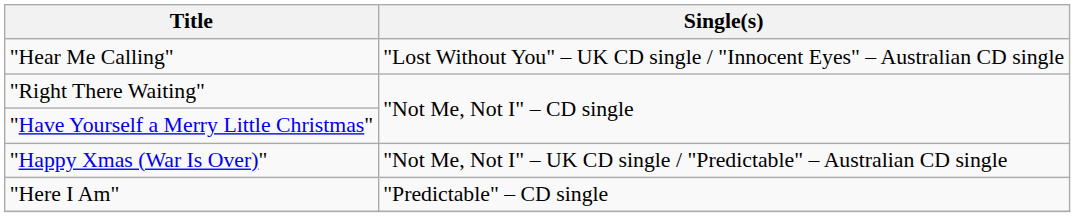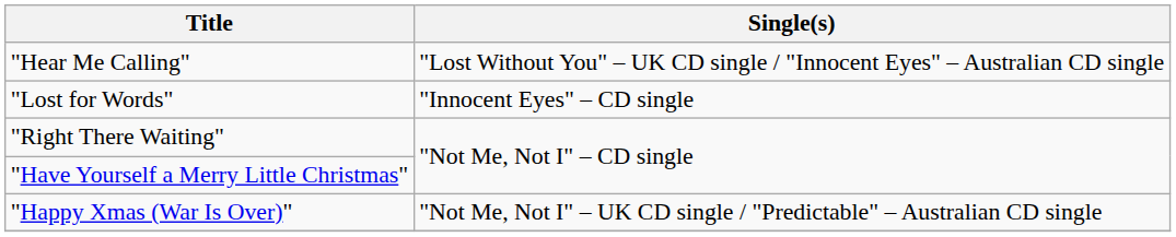 <table class="wikitable">
 <tr>
 <th>Title</th>
 <th>Single(s)</th>
 </tr>
 <tr>
 <td>"Hear Me Calling"</td>
 <td>"Lost Without You" – UK CD single / "Innocent Eyes" – Australian CD single</td>
+</tr>
+<tr>
+<td>"Lost for Words"</td>
+<td>"Innocent Eyes" – CD single</td>
 </tr>
 <tr>
 <td>"Right There Waiting"</td>
 <td rowspan="2">"Not Me, Not I" – CD single</td>
 </tr>
 <tr>
 <td>"<a href='#'>Have Yourself a Merry Little Christmas</a>"</td>
 </tr>
 <tr>
 <td>"<a href='#'>Happy Xmas (War Is Over)</a>"</td>
 <td>"Not Me, Not I" – UK CD single / "Predictable" – Australian CD single</td>
 </tr>
 <tr>
-<td>"Here I Am" </td>
-<td>"Predictable" – CD single</td>
-</tr>
-<tr>
 </tr>
 </table>
